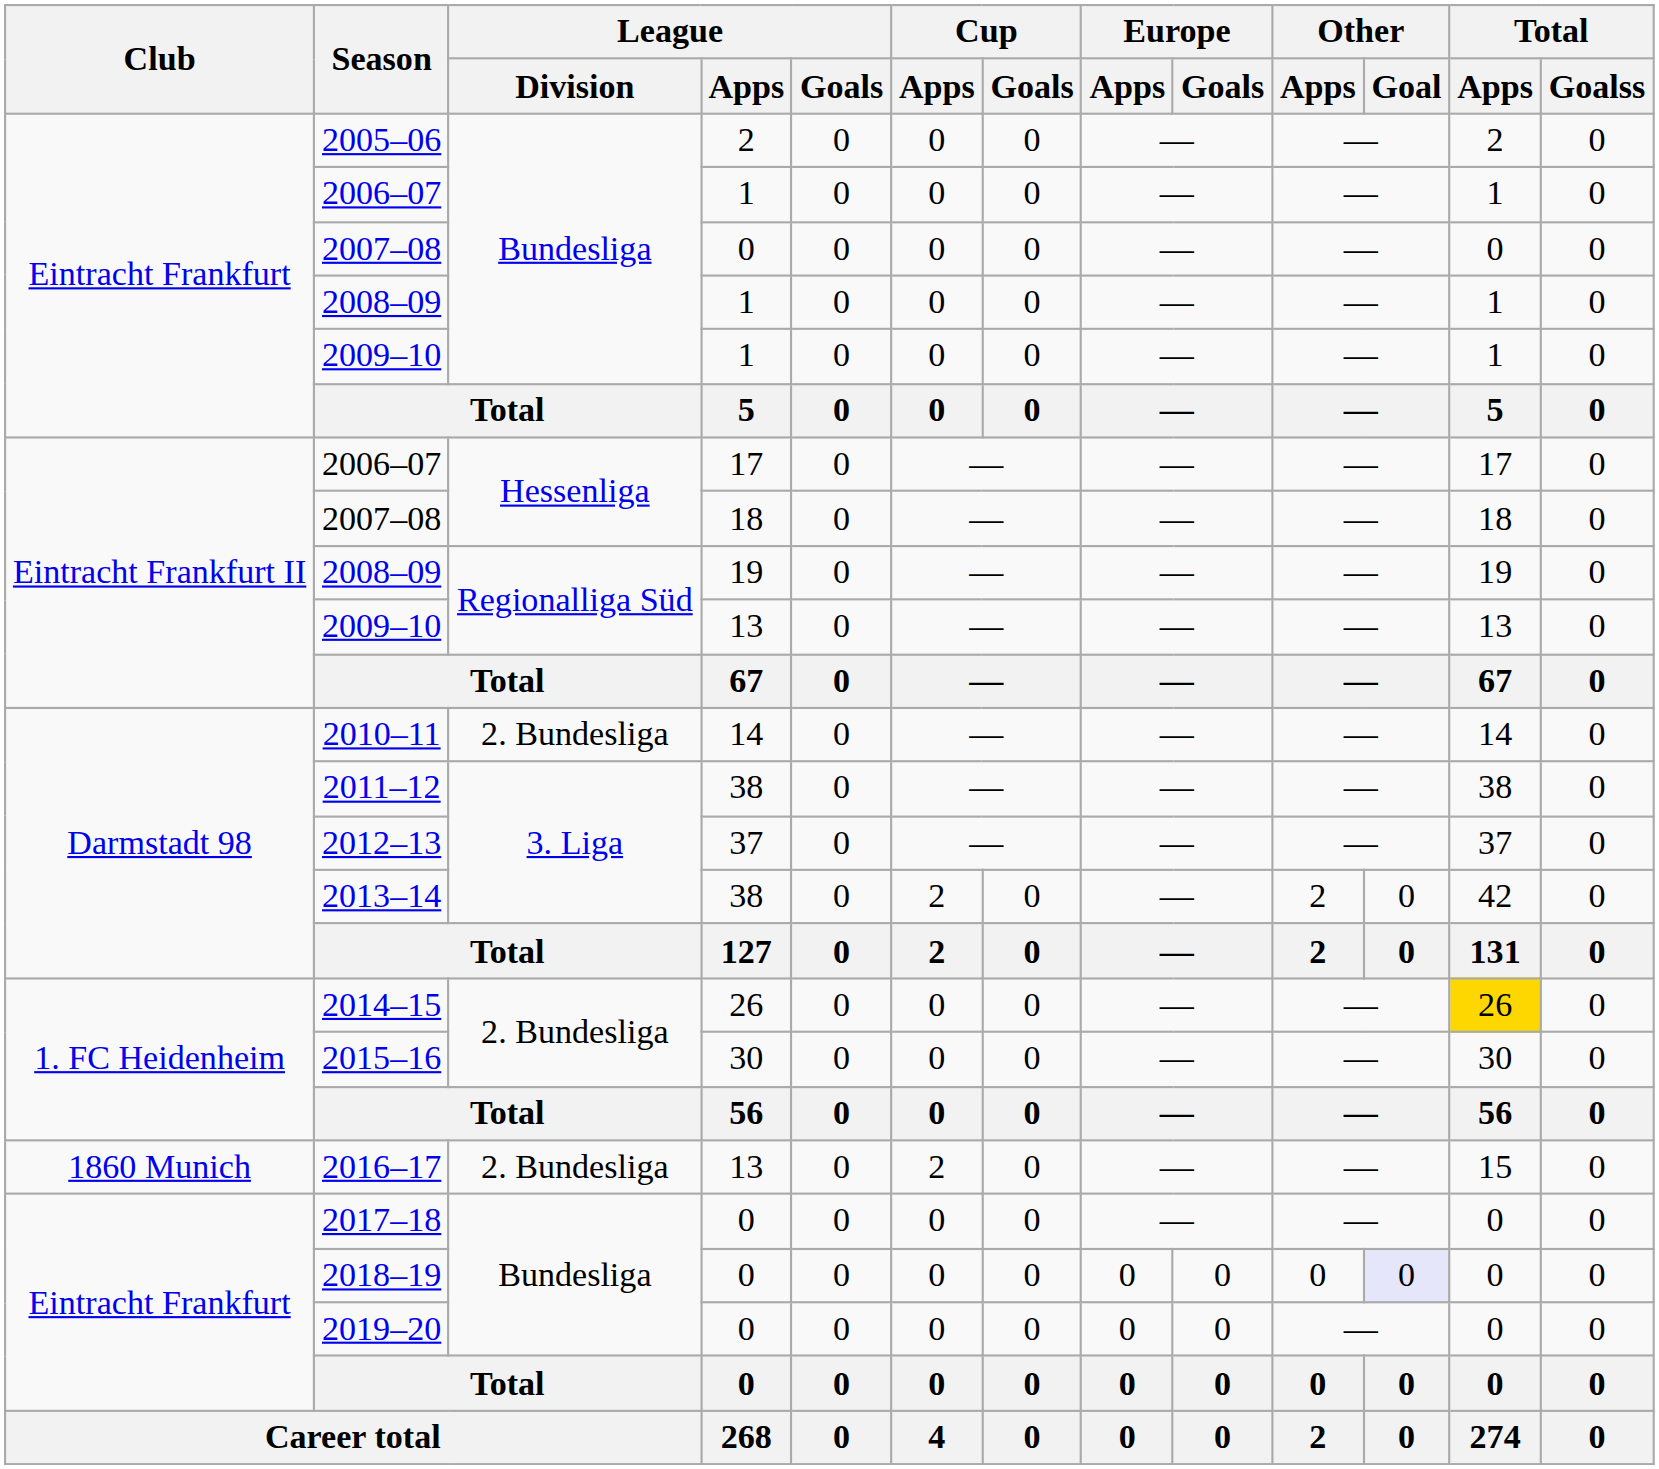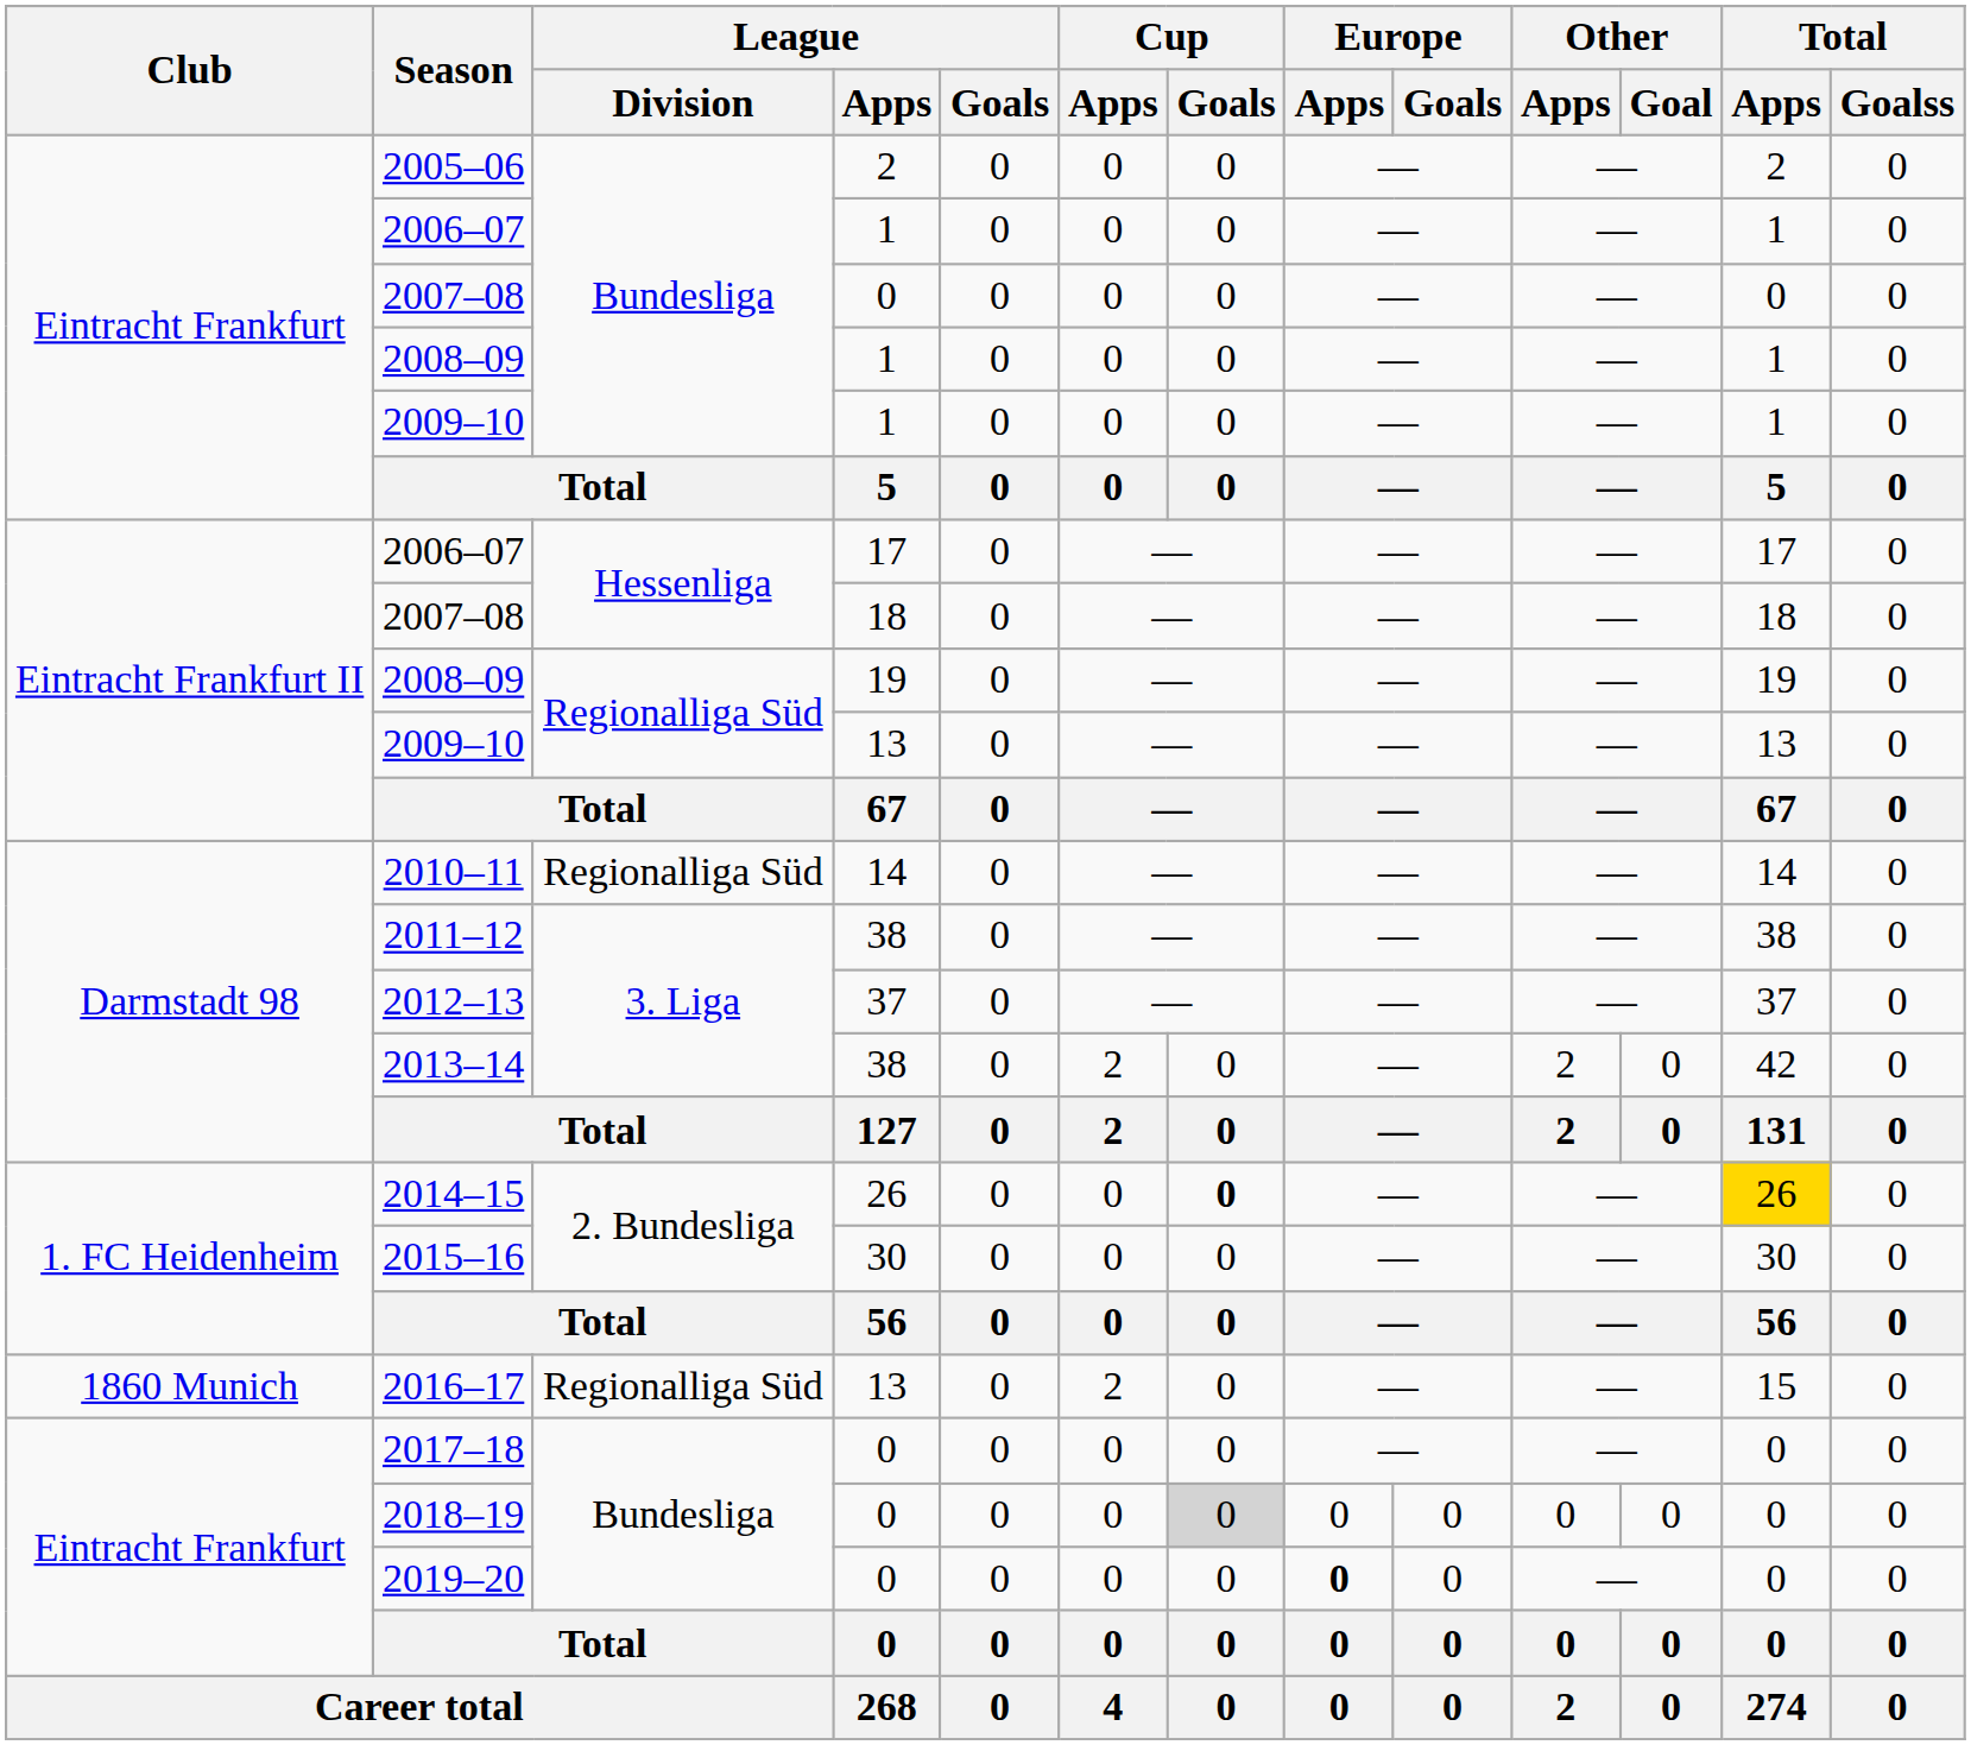 <table class="wikitable" style="text-align:center">
 <tr>
 <th rowspan="2">Club</th>
 <th rowspan="2">Season</th>
 <th colspan="3">League</th>
 <th colspan="2">Cup</th>
 <th colspan="2">Europe</th>
 <th colspan="2">Other</th>
 <th colspan="2">Total</th>
 </tr>
 <tr>
 <th>Division</th>
 <th>Apps</th>
 <th>Goals</th>
 <th>Apps</th>
 <th>Goals</th>
 <th>Apps</th>
 <th>Goals</th>
 <th>Apps</th>
 <th>Goal</th>
 <th>Apps</th>
 <th>Goalss</th>
 </tr>
 <tr>
 <td rowspan="6"><a href='#'>Eintracht Frankfurt</a></td>
 <td><a href='#'>2005–06</a></td>
 <td rowspan="5"><a href='#'>Bundesliga</a></td>
 <td>2</td>
 <td>0</td>
 <td>0</td>
 <td>0</td>
 <td colspan="2">—</td>
 <td colspan="2">—</td>
 <td>2</td>
 <td>0</td>
 </tr>
 <tr>
 <td><a href='#'>2006–07</a></td>
 <td>1</td>
 <td>0</td>
 <td>0</td>
 <td>0</td>
 <td colspan="2">—</td>
 <td colspan="2">—</td>
 <td>1</td>
 <td>0</td>
 </tr>
 <tr>
 <td><a href='#'>2007–08</a></td>
 <td>0</td>
 <td>0</td>
 <td>0</td>
 <td>0</td>
 <td colspan="2">—</td>
 <td colspan="2">—</td>
 <td>0</td>
 <td>0</td>
 </tr>
 <tr>
 <td><a href='#'>2008–09</a></td>
 <td>1</td>
 <td>0</td>
 <td>0</td>
 <td>0</td>
 <td colspan="2">—</td>
 <td colspan="2">—</td>
 <td>1</td>
 <td>0</td>
 </tr>
 <tr>
 <td><a href='#'>2009–10</a></td>
 <td>1</td>
 <td>0</td>
 <td>0</td>
 <td>0</td>
 <td colspan="2">—</td>
 <td colspan="2">—</td>
 <td>1</td>
 <td>0</td>
 </tr>
 <tr>
 <th colspan="2">Total</th>
 <th>5</th>
 <th>0</th>
 <th>0</th>
 <th>0</th>
 <th colspan="2">—</th>
 <th colspan="2">—</th>
 <th>5</th>
 <th>0</th>
 </tr>
 <tr>
 <td rowspan="5"><a href='#'>Eintracht Frankfurt II</a></td>
 <td>2006–07</td>
 <td rowspan="2"><a href='#'>Hessenliga</a></td>
 <td>17</td>
 <td>0</td>
 <td colspan="2">—</td>
 <td colspan="2">—</td>
 <td colspan="2">—</td>
 <td>17</td>
 <td>0</td>
 </tr>
 <tr>
 <td>2007–08</td>
 <td>18</td>
 <td>0</td>
 <td colspan="2">—</td>
 <td colspan="2">—</td>
 <td colspan="2">—</td>
 <td>18</td>
 <td>0</td>
 </tr>
 <tr>
 <td><a href='#'>2008–09</a></td>
 <td rowspan="2"><a href='#'>Regionalliga Süd</a></td>
 <td>19</td>
 <td>0</td>
 <td colspan="2">—</td>
 <td colspan="2">—</td>
 <td colspan="2">—</td>
 <td>19</td>
 <td>0</td>
 </tr>
 <tr>
 <td><a href='#'>2009–10</a></td>
 <td>13</td>
 <td>0</td>
 <td colspan="2">—</td>
 <td colspan="2">—</td>
 <td colspan="2">—</td>
 <td>13</td>
 <td>0</td>
 </tr>
 <tr>
 <th colspan="2">Total</th>
 <th>67</th>
 <th>0</th>
 <th colspan="2">—</th>
 <th colspan="2">—</th>
 <th colspan="2">—</th>
 <th>67</th>
 <th>0</th>
 </tr>
 <tr>
 <td rowspan="5"><a href='#'>Darmstadt 98</a></td>
 <td><a href='#'>2010–11</a></td>
-<td>2. Bundesliga</td>
+<td>Regionalliga Süd</td>
 <td>14</td>
 <td>0</td>
 <td colspan="2">—</td>
 <td colspan="2">—</td>
 <td colspan="2">—</td>
 <td>14</td>
 <td>0</td>
 </tr>
 <tr>
 <td><a href='#'>2011–12</a></td>
 <td rowspan="3"><a href='#'>3. Liga</a></td>
 <td>38</td>
 <td>0</td>
 <td colspan="2">—</td>
 <td colspan="2">—</td>
 <td colspan="2">—</td>
 <td>38</td>
 <td>0</td>
 </tr>
 <tr>
 <td><a href='#'>2012–13</a></td>
 <td>37</td>
 <td>0</td>
 <td colspan="2">—</td>
 <td colspan="2">—</td>
 <td colspan="2">—</td>
 <td>37</td>
 <td>0</td>
 </tr>
 <tr>
 <td><a href='#'>2013–14</a></td>
 <td>38</td>
 <td>0</td>
 <td>2</td>
 <td>0</td>
 <td colspan="2">—</td>
 <td>2</td>
 <td>0</td>
 <td>42</td>
 <td>0</td>
 </tr>
 <tr>
 <th colspan="2">Total</th>
 <th>127</th>
 <th>0</th>
 <th>2</th>
 <th>0</th>
 <th colspan="2">—</th>
 <th>2</th>
 <th>0</th>
 <th>131</th>
 <th>0</th>
 </tr>
 <tr>
 <td rowspan="3"><a href='#'>1. FC Heidenheim</a></td>
 <td><a href='#'>2014–15</a></td>
 <td rowspan="2">2. Bundesliga</td>
 <td>26</td>
 <td>0</td>
 <td>0</td>
-<td>0</td>
+<td><strong>0</strong></td>
 <td colspan="2">—</td>
 <td colspan="2">—</td>
 <td style="background: gold;">26</td>
 <td>0</td>
 </tr>
 <tr>
 <td><a href='#'>2015–16</a></td>
 <td>30</td>
 <td>0</td>
 <td>0</td>
 <td>0</td>
 <td colspan="2">—</td>
 <td colspan="2">—</td>
 <td>30</td>
 <td>0</td>
 </tr>
 <tr>
 <th colspan="2">Total</th>
 <th>56</th>
 <th>0</th>
 <th>0</th>
 <th>0</th>
 <th colspan="2">—</th>
 <th colspan="2">—</th>
 <th>56</th>
 <th>0</th>
 </tr>
 <tr>
 <td><a href='#'>1860 Munich</a></td>
 <td><a href='#'>2016–17</a></td>
-<td>2. Bundesliga</td>
+<td>Regionalliga Süd</td>
 <td>13</td>
 <td>0</td>
 <td>2</td>
 <td>0</td>
 <td colspan="2">—</td>
 <td colspan="2">—</td>
 <td>15</td>
 <td>0</td>
 </tr>
 <tr>
 <td rowspan="4"><a href='#'>Eintracht Frankfurt</a></td>
 <td><a href='#'>2017–18</a></td>
 <td rowspan="3">Bundesliga</td>
 <td>0</td>
 <td>0</td>
 <td>0</td>
 <td>0</td>
 <td colspan="2">—</td>
 <td colspan="2">—</td>
 <td>0</td>
 <td>0</td>
 </tr>
 <tr>
 <td><a href='#'>2018–19</a></td>
 <td>0</td>
 <td>0</td>
 <td>0</td>
+<td style="background: lightgrey;">0</td>
 <td>0</td>
 <td>0</td>
 <td>0</td>
 <td>0</td>
-<td style="background: lavender;">0</td>
 <td>0</td>
 <td>0</td>
 </tr>
 <tr>
 <td><a href='#'>2019–20</a></td>
 <td>0</td>
 <td>0</td>
 <td>0</td>
 <td>0</td>
-<td>0</td>
+<td><strong>0</strong></td>
 <td>0</td>
 <td colspan="2">—</td>
 <td>0</td>
 <td>0</td>
 </tr>
 <tr>
 <th colspan="2">Total</th>
 <th>0</th>
 <th>0</th>
 <th>0</th>
 <th>0</th>
 <th>0</th>
 <th>0</th>
 <th>0</th>
 <th>0</th>
 <th>0</th>
 <th>0</th>
 </tr>
 <tr>
 <th colspan="3">Career total</th>
 <th>268</th>
 <th>0</th>
 <th>4</th>
 <th>0</th>
 <th>0</th>
 <th>0</th>
 <th>2</th>
 <th>0</th>
 <th>274</th>
 <th>0</th>
 </tr>
 </table>
